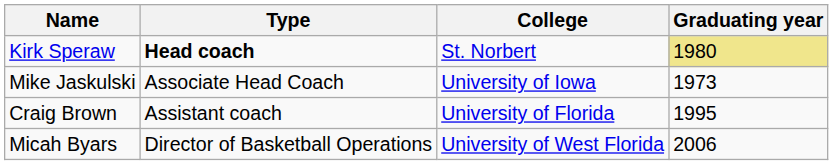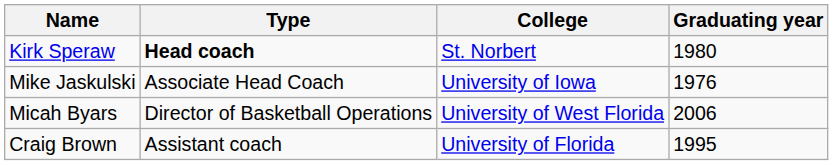 <table class="wikitable" style="font-size: 95%;">
 <tr>
 <th>Name</th>
 <th>Type</th>
 <th>College</th>
 <th>Graduating year</th>
 </tr>
 <tr>
 <td><a href='#'>Kirk Speraw</a></td>
 <td><strong>Head coach</strong></td>
 <td><a href='#'>St. Norbert</a></td>
-<td style="background: khaki;">1980</td>
+<td>1980</td>
 </tr>
 <tr>
 <td>Mike Jaskulski</td>
 <td>Associate Head Coach</td>
 <td><a href='#'>University of Iowa</a></td>
-<td>1973</td>
+<td>1976</td>
+</tr>
+<tr>
+<td>Micah Byars</td>
+<td>Director of Basketball Operations</td>
+<td><a href='#'>University of West Florida</a></td>
+<td>2006</td>
 </tr>
 <tr>
 <td>Craig Brown</td>
 <td>Assistant coach</td>
 <td><a href='#'>University of Florida</a></td>
 <td>1995</td>
 </tr>
-<tr>
-<td>Micah Byars</td>
-<td>Director of Basketball Operations</td>
-<td><a href='#'>University of West Florida</a></td>
-<td>2006</td>
-</tr>
 </table>
